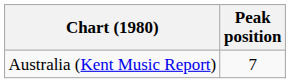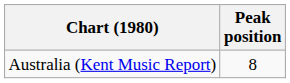 <table class="wikitable">
 <tr>
 <th>Chart (1980)</th>
 <th>Peak<br>position</th>
 </tr>
 <tr>
 <td>Australia (<a href='#'>Kent Music Report</a>)</td>
-<td style="text-align:center;">7</td>
+<td style="text-align:center;">8</td>
 </tr>
 </table>
